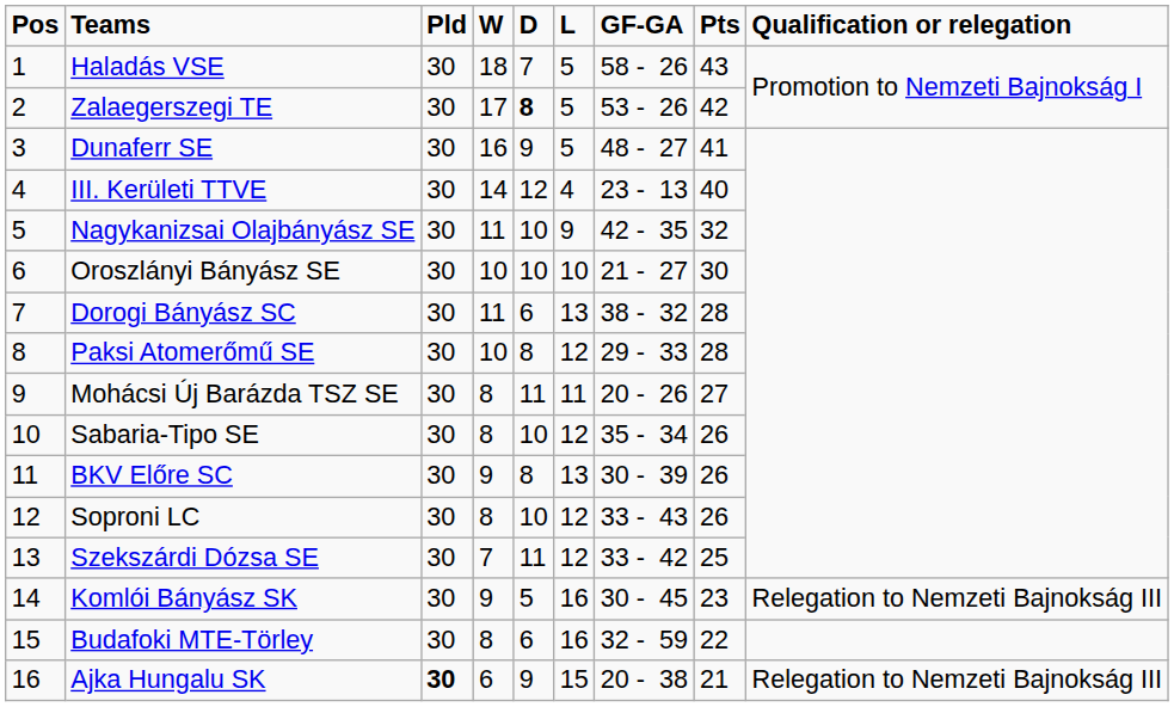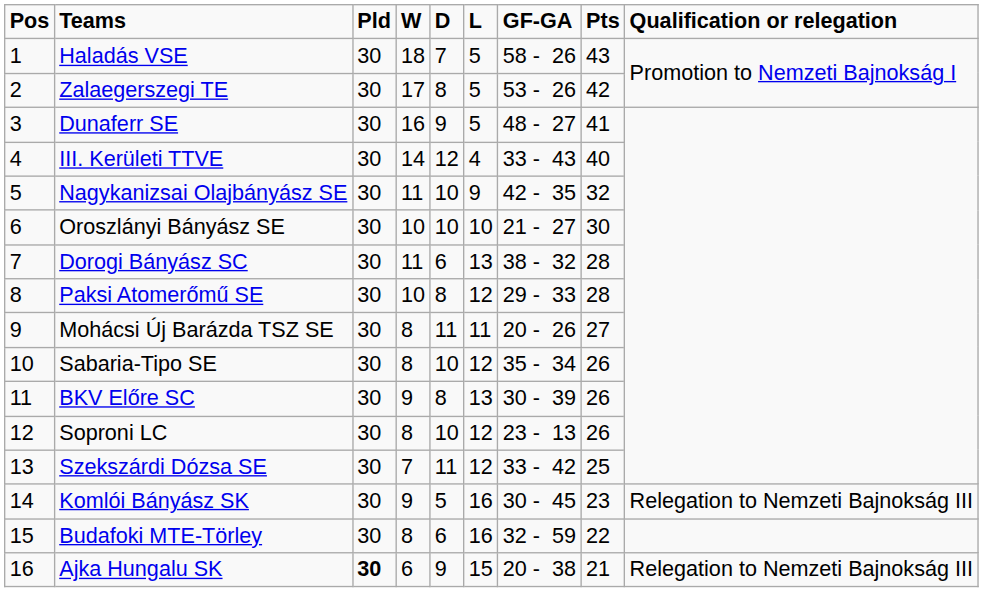 <table class="wikitable">
 <tr>
 <td><strong>Pos</strong></td>
 <td><strong>Teams</strong></td>
 <td><strong>Pld</strong></td>
 <td><strong>W</strong></td>
 <td><strong>D</strong></td>
 <td><strong>L</strong></td>
 <td><strong>GF-GA</strong></td>
 <td><strong>Pts</strong></td>
 <td><strong>Qualification or relegation</strong></td>
 </tr>
 <tr>
 <td>1</td>
 <td><a href='#'>Haladás VSE</a></td>
 <td>30</td>
 <td>18</td>
 <td>7</td>
 <td>5</td>
 <td>58 -  26</td>
 <td>43</td>
 <td rowspan="2">Promotion to <a href='#'>Nemzeti Bajnokság I</a></td>
 </tr>
 <tr>
 <td>2</td>
 <td><a href='#'>Zalaegerszegi TE</a></td>
 <td>30</td>
 <td>17</td>
-<td><strong>8</strong></td>
+<td>8</td>
 <td>5</td>
 <td>53 -  26</td>
 <td>42</td>
 </tr>
 <tr>
 <td>3</td>
 <td><a href='#'>Dunaferr SE</a></td>
 <td>30</td>
 <td>16</td>
 <td>9</td>
 <td>5</td>
 <td>48 -  27</td>
 <td>41</td>
 <td rowspan="11"></td>
 </tr>
 <tr>
 <td>4</td>
 <td><a href='#'>III. Kerületi TTVE</a></td>
 <td>30</td>
 <td>14</td>
 <td>12</td>
 <td>4</td>
-<td>23 -  13</td>
+<td>33 -  43</td>
 <td>40</td>
 </tr>
 <tr>
 <td>5</td>
 <td><a href='#'>Nagykanizsai Olajbányász SE</a></td>
 <td>30</td>
 <td>11</td>
 <td>10</td>
 <td>9</td>
 <td>42 -  35</td>
 <td>32</td>
 </tr>
 <tr>
 <td>6</td>
 <td>Oroszlányi Bányász SE</td>
 <td>30</td>
 <td>10</td>
 <td>10</td>
 <td>10</td>
 <td>21 -  27</td>
 <td>30</td>
 </tr>
 <tr>
 <td>7</td>
 <td><a href='#'>Dorogi Bányász SC</a></td>
 <td>30</td>
 <td>11</td>
 <td>6</td>
 <td>13</td>
 <td>38 -  32</td>
 <td>28</td>
 </tr>
 <tr>
 <td>8</td>
 <td><a href='#'>Paksi Atomerőmű SE</a></td>
 <td>30</td>
 <td>10</td>
 <td>8</td>
 <td>12</td>
 <td>29 -  33</td>
 <td>28</td>
 </tr>
 <tr>
 <td>9</td>
 <td>Mohácsi Új Barázda TSZ SE</td>
 <td>30</td>
 <td>8</td>
 <td>11</td>
 <td>11</td>
 <td>20 -  26</td>
 <td>27</td>
 </tr>
 <tr>
 <td>10</td>
 <td>Sabaria-Tipo SE</td>
 <td>30</td>
 <td>8</td>
 <td>10</td>
 <td>12</td>
 <td>35 -  34</td>
 <td>26</td>
 </tr>
 <tr>
 <td>11</td>
 <td><a href='#'>BKV Előre SC</a></td>
 <td>30</td>
 <td>9</td>
 <td>8</td>
 <td>13</td>
 <td>30 -  39</td>
 <td>26</td>
 </tr>
 <tr>
 <td>12</td>
 <td>Soproni LC</td>
 <td>30</td>
 <td>8</td>
 <td>10</td>
 <td>12</td>
-<td>33 -  43</td>
+<td>23 -  13</td>
 <td>26</td>
 </tr>
 <tr>
 <td>13</td>
 <td><a href='#'>Szekszárdi Dózsa SE</a></td>
 <td>30</td>
 <td>7</td>
 <td>11</td>
 <td>12</td>
 <td>33 -  42</td>
 <td>25</td>
 </tr>
 <tr>
 <td>14</td>
 <td><a href='#'>Komlói Bányász SK</a></td>
 <td>30</td>
 <td>9</td>
 <td>5</td>
 <td>16</td>
 <td>30 -  45</td>
 <td>23</td>
 <td>Relegation to Nemzeti Bajnokság III</td>
 </tr>
 <tr>
 <td>15</td>
 <td><a href='#'>Budafoki MTE-Törley</a></td>
 <td>30</td>
 <td>8</td>
 <td>6</td>
 <td>16</td>
 <td>32 -  59</td>
 <td>22</td>
 <td></td>
 </tr>
 <tr>
 <td>16</td>
 <td><a href='#'>Ajka Hungalu SK</a></td>
 <td><strong>30</strong></td>
 <td>6</td>
 <td>9</td>
 <td>15</td>
 <td>20 -  38</td>
 <td>21</td>
 <td>Relegation to Nemzeti Bajnokság III</td>
 </tr>
 </table>
